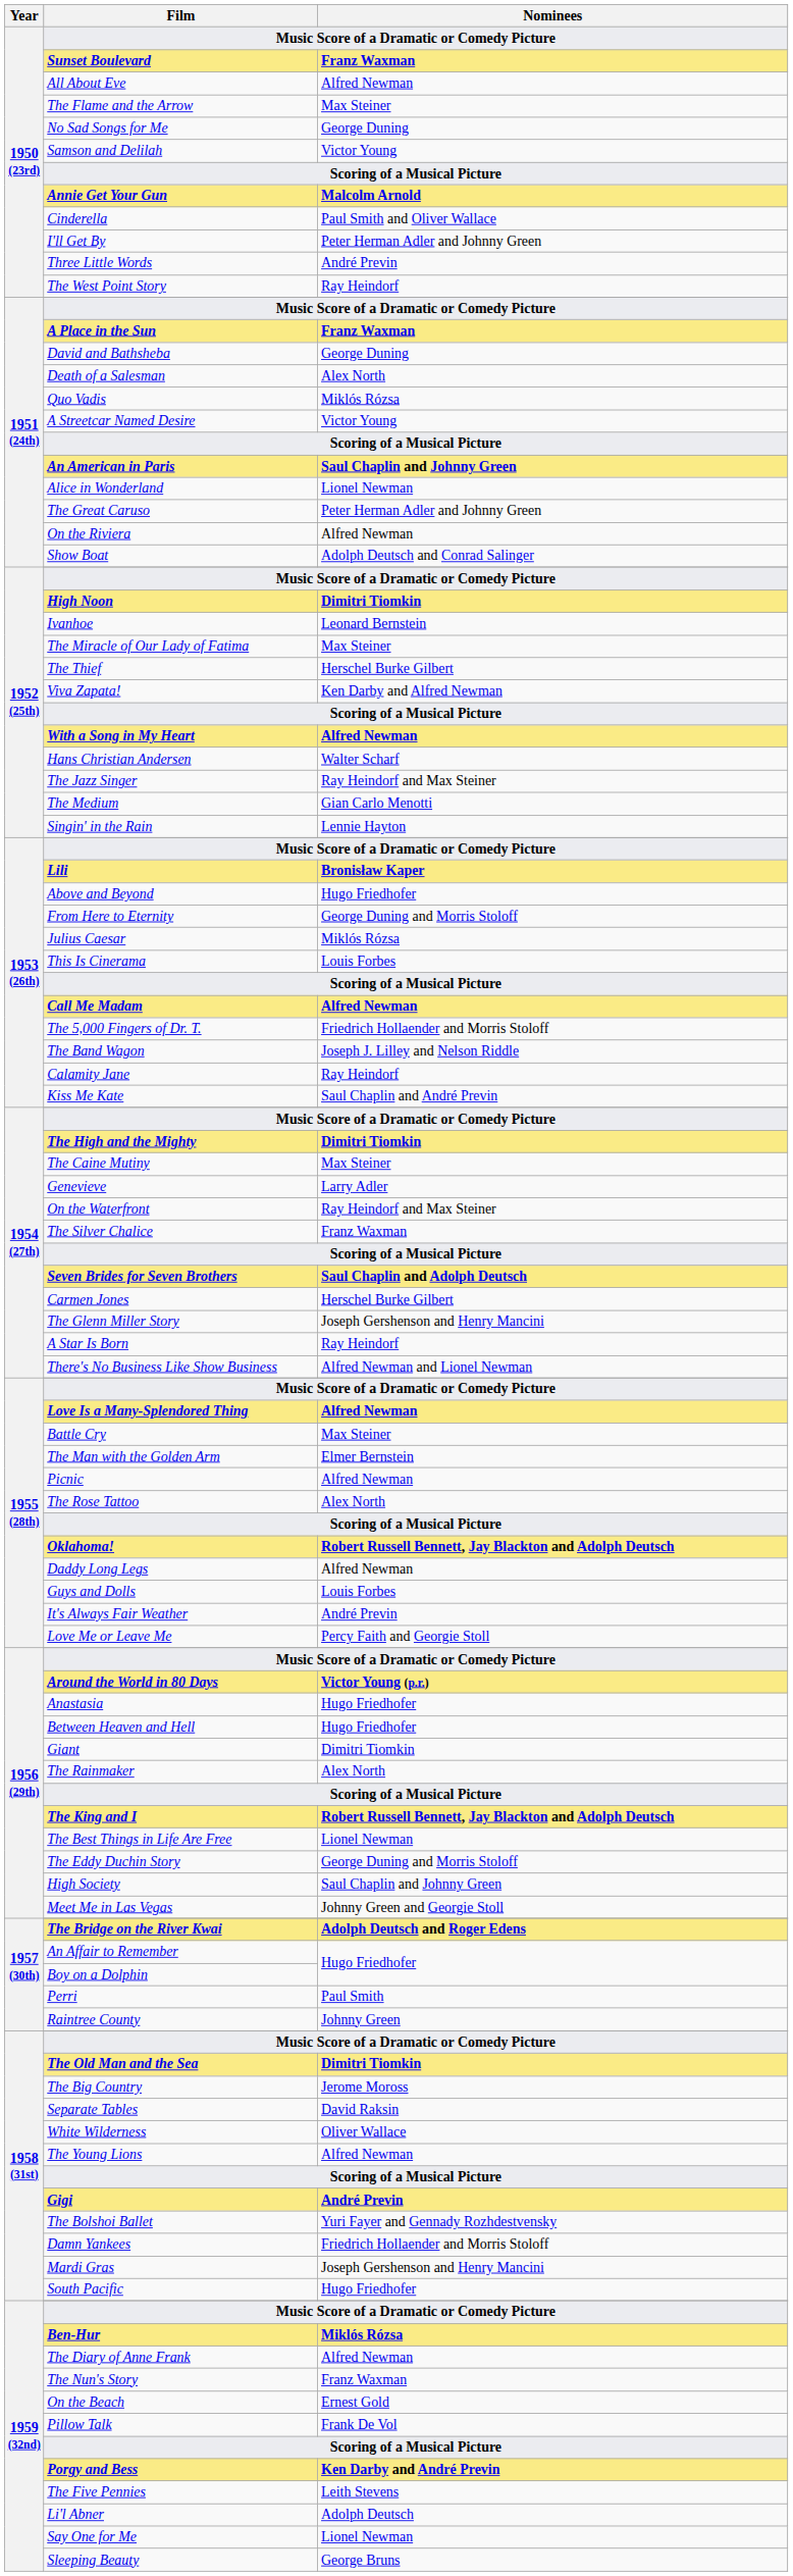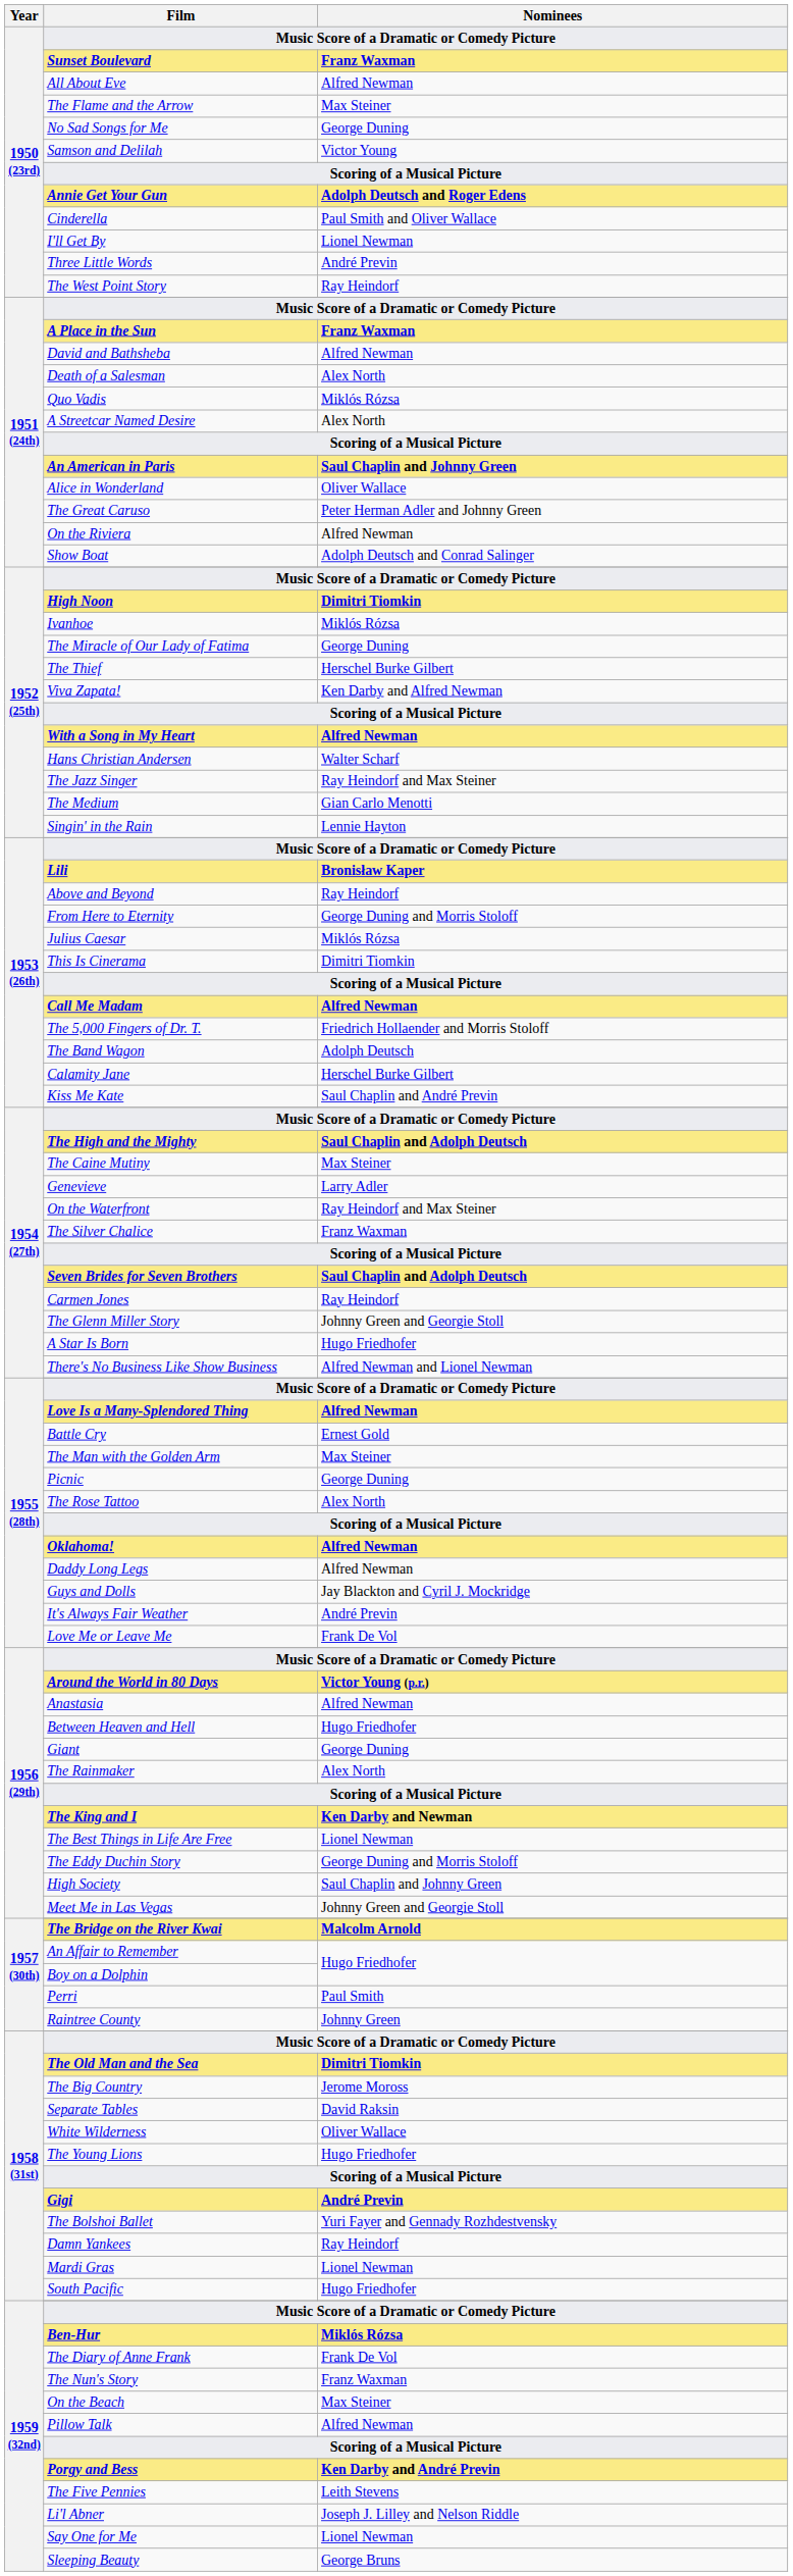 <table class="wikitable" style="width:100%">
 <tr bgcolor="#bebebe">
 <th width="5%">Year</th>
 <th width="35%">Film</th>
 <th width="60%">Nominees</th>
 </tr>
 <tr>
 <th rowspan="12"><a href='#'>1950</a><br><small><a href='#'>(23rd)</a></small></th>
 <td colspan="2" style="text-align:center; background:#EBECF0"><strong>Music Score of a Dramatic or Comedy Picture</strong></td>
 </tr>
 <tr style="background:#FAEB86">
 <td><strong><em><a href='#'>Sunset Boulevard</a></em></strong></td>
 <td><strong><a href='#'>Franz Waxman</a></strong></td>
 </tr>
 <tr>
 <td><em><a href='#'>All About Eve</a></em></td>
 <td><a href='#'>Alfred Newman</a></td>
 </tr>
 <tr>
 <td><em><a href='#'>The Flame and the Arrow</a></em></td>
 <td><a href='#'>Max Steiner</a></td>
 </tr>
 <tr>
 <td><em><a href='#'>No Sad Songs for Me</a></em></td>
 <td><a href='#'>George Duning</a></td>
 </tr>
 <tr>
 <td><em><a href='#'>Samson and Delilah</a></em></td>
 <td><a href='#'>Victor Young</a></td>
 </tr>
 <tr>
 <td colspan=2 style="text-align:center; background:#EBECF0"><strong>Scoring of a Musical Picture</strong></td>
 </tr>
 <tr style="background:#FAEB86">
 <td><strong><em><a href='#'>Annie Get Your Gun</a></em></strong></td>
-<td><strong><a href='#'>Malcolm Arnold</a></strong></td>
+<td><strong><a href='#'>Adolph Deutsch</a> and <a href='#'>Roger Edens</a></strong></td>
 </tr>
 <tr>
 <td><em><a href='#'>Cinderella</a></em></td>
 <td><a href='#'>Paul Smith</a> and <a href='#'>Oliver Wallace</a></td>
 </tr>
 <tr>
 <td><em><a href='#'>I'll Get By</a></em></td>
-<td><a href='#'>Peter Herman Adler</a> and Johnny Green</td>
+<td><a href='#'>Lionel Newman</a></td>
 </tr>
 <tr>
 <td><em><a href='#'>Three Little Words</a></em></td>
 <td><a href='#'>André Previn</a></td>
 </tr>
 <tr>
 <td><em><a href='#'>The West Point Story</a></em></td>
 <td><a href='#'>Ray Heindorf</a></td>
 </tr>
 <tr>
 <th rowspan="13" style="text-align:center"><a href='#'>1951</a><br><small><a href='#'>(24th)</a></small></th>
 </tr>
 <tr>
 <td colspan=2 style="text-align:center; background:#EBECF0"><strong>Music Score of a Dramatic or Comedy Picture</strong></td>
 </tr>
 <tr style="background:#FAEB86">
 <td><strong><em><a href='#'>A Place in the Sun</a></em></strong></td>
 <td><strong><a href='#'>Franz Waxman</a></strong></td>
 </tr>
 <tr>
 <td><em><a href='#'>David and Bathsheba</a></em></td>
-<td><a href='#'>George Duning</a></td>
+<td><a href='#'>Alfred Newman</a></td>
 </tr>
 <tr>
 <td><em><a href='#'>Death of a Salesman</a></em></td>
 <td><a href='#'>Alex North</a></td>
 </tr>
 <tr>
 <td><em><a href='#'>Quo Vadis</a></em></td>
 <td><a href='#'>Miklós Rózsa</a></td>
 </tr>
 <tr>
 <td><em><a href='#'>A Streetcar Named Desire</a></em></td>
-<td><a href='#'>Victor Young</a></td>
+<td>Alex North</td>
 </tr>
 <tr>
 <td colspan=2 style="text-align:center; background:#EBECF0"><strong>Scoring of a Musical Picture</strong></td>
 </tr>
 <tr style="background:#FAEB86">
 <td><strong><em><a href='#'>An American in Paris</a></em></strong></td>
 <td><strong><a href='#'>Saul Chaplin</a> and <a href='#'>Johnny Green</a></strong></td>
 </tr>
 <tr>
 <td><em><a href='#'>Alice in Wonderland</a></em></td>
-<td><a href='#'>Lionel Newman</a></td>
+<td><a href='#'>Oliver Wallace</a></td>
 </tr>
 <tr>
 <td><em><a href='#'>The Great Caruso</a></em></td>
 <td><a href='#'>Peter Herman Adler</a> and Johnny Green</td>
 </tr>
 <tr>
 <td><em><a href='#'>On the Riviera</a></em></td>
 <td>Alfred Newman</td>
 </tr>
 <tr>
 <td><em><a href='#'>Show Boat</a></em></td>
 <td><a href='#'>Adolph Deutsch</a> and <a href='#'>Conrad Salinger</a></td>
 </tr>
 <tr>
 <th rowspan="13" style="text-align:center"><a href='#'>1952</a><br><small><a href='#'>(25th)</a></small></th>
 </tr>
 <tr>
 <td colspan=2 style="text-align:center; background:#EBECF0"><strong>Music Score of a Dramatic or Comedy Picture</strong></td>
 </tr>
 <tr style="background:#FAEB86">
 <td><strong><em><a href='#'>High Noon</a></em></strong></td>
 <td><strong><a href='#'>Dimitri Tiomkin</a></strong></td>
 </tr>
 <tr>
 <td><em><a href='#'>Ivanhoe</a></em></td>
-<td><a href='#'>Leonard Bernstein</a></td>
+<td><a href='#'>Miklós Rózsa</a></td>
 </tr>
 <tr>
 <td><em><a href='#'>The Miracle of Our Lady of Fatima</a></em></td>
-<td><a href='#'>Max Steiner</a></td>
+<td><a href='#'>George Duning</a></td>
 </tr>
 <tr>
 <td><em><a href='#'>The Thief</a></em></td>
 <td><a href='#'>Herschel Burke Gilbert</a></td>
 </tr>
 <tr>
 <td><em><a href='#'>Viva Zapata!</a></em></td>
 <td><a href='#'>Ken Darby</a> and <a href='#'>Alfred Newman</a></td>
 </tr>
 <tr>
 <td colspan=2 style="text-align:center; background:#EBECF0"><strong>Scoring of a Musical Picture</strong></td>
 </tr>
 <tr style="background:#FAEB86">
 <td><strong><em><a href='#'>With a Song in My Heart</a></em></strong></td>
 <td><strong><a href='#'>Alfred Newman</a></strong></td>
 </tr>
 <tr>
 <td><em><a href='#'>Hans Christian Andersen</a></em></td>
 <td><a href='#'>Walter Scharf</a></td>
 </tr>
 <tr>
 <td><em><a href='#'>The Jazz Singer</a></em></td>
 <td><a href='#'>Ray Heindorf</a> and Max Steiner</td>
 </tr>
 <tr>
 <td><em><a href='#'>The Medium</a></em></td>
 <td><a href='#'>Gian Carlo Menotti</a></td>
 </tr>
 <tr>
 <td><em><a href='#'>Singin' in the Rain</a></em></td>
 <td><a href='#'>Lennie Hayton</a></td>
 </tr>
 <tr>
 <th rowspan="13" style="text-align:center"><a href='#'>1953</a><br><small><a href='#'>(26th)</a></small></th>
 </tr>
 <tr>
 <td colspan=2 style="text-align:center; background:#EBECF0"><strong>Music Score of a Dramatic or Comedy Picture</strong></td>
 </tr>
 <tr style="background:#FAEB86">
 <td><strong><em><a href='#'>Lili</a></em></strong></td>
 <td><strong><a href='#'>Bronisław Kaper</a></strong></td>
 </tr>
 <tr>
 <td><em><a href='#'>Above and Beyond</a></em></td>
-<td><a href='#'>Hugo Friedhofer</a></td>
+<td><a href='#'>Ray Heindorf</a></td>
 </tr>
 <tr>
 <td><em><a href='#'>From Here to Eternity</a></em></td>
 <td><a href='#'>George Duning</a> and <a href='#'>Morris Stoloff</a></td>
 </tr>
 <tr>
 <td><em><a href='#'>Julius Caesar</a></em></td>
 <td><a href='#'>Miklós Rózsa</a></td>
 </tr>
 <tr>
 <td><em><a href='#'>This Is Cinerama</a></em></td>
-<td><a href='#'>Louis Forbes</a></td>
+<td><a href='#'>Dimitri Tiomkin</a></td>
 </tr>
 <tr>
 <td colspan=2 style="text-align:center; background:#EBECF0"><strong>Scoring of a Musical Picture</strong></td>
 </tr>
 <tr style="background:#FAEB86">
 <td><strong><em><a href='#'>Call Me Madam</a></em></strong></td>
 <td><strong><a href='#'>Alfred Newman</a></strong></td>
 </tr>
 <tr>
 <td><em><a href='#'>The 5,000 Fingers of Dr. T.</a></em></td>
 <td><a href='#'>Friedrich Hollaender</a> and Morris Stoloff</td>
 </tr>
 <tr>
 <td><em><a href='#'>The Band Wagon</a></em></td>
-<td><a href='#'>Joseph J. Lilley</a> and <a href='#'>Nelson Riddle</a></td>
+<td><a href='#'>Adolph Deutsch</a></td>
 </tr>
 <tr>
 <td><em><a href='#'>Calamity Jane</a></em></td>
-<td><a href='#'>Ray Heindorf</a></td>
+<td><a href='#'>Herschel Burke Gilbert</a></td>
 </tr>
 <tr>
 <td><em><a href='#'>Kiss Me Kate</a></em></td>
 <td><a href='#'>Saul Chaplin</a> and <a href='#'>André Previn</a></td>
 </tr>
 <tr>
 <th rowspan="13" style="text-align:center"><a href='#'>1954</a><br><small><a href='#'>(27th)</a></small></th>
 </tr>
 <tr>
 <td colspan=2 style="text-align:center; background:#EBECF0"><strong>Music Score of a Dramatic or Comedy Picture</strong></td>
 </tr>
 <tr style="background:#FAEB86">
 <td><strong><em><a href='#'>The High and the Mighty</a></em></strong></td>
-<td><strong><a href='#'>Dimitri Tiomkin</a></strong></td>
+<td><strong><a href='#'>Saul Chaplin</a> and <a href='#'>Adolph Deutsch</a></strong></td>
 </tr>
 <tr>
 <td><em><a href='#'>The Caine Mutiny</a></em></td>
 <td><a href='#'>Max Steiner</a></td>
 </tr>
 <tr>
 <td><em><a href='#'>Genevieve</a></em></td>
 <td><a href='#'>Larry Adler</a></td>
 </tr>
 <tr>
 <td><em><a href='#'>On the Waterfront</a></em></td>
 <td><a href='#'>Ray Heindorf</a> and Max Steiner</td>
 </tr>
 <tr>
 <td><em><a href='#'>The Silver Chalice</a></em></td>
 <td><a href='#'>Franz Waxman</a></td>
 </tr>
 <tr>
 <td colspan=2 style="text-align:center; background:#EBECF0"><strong>Scoring of a Musical Picture</strong></td>
 </tr>
 <tr style="background:#FAEB86">
 <td><strong><em><a href='#'>Seven Brides for Seven Brothers</a></em></strong></td>
 <td><strong><a href='#'>Saul Chaplin</a> and <a href='#'>Adolph Deutsch</a></strong></td>
 </tr>
 <tr>
 <td><em><a href='#'>Carmen Jones</a></em></td>
-<td><a href='#'>Herschel Burke Gilbert</a></td>
+<td><a href='#'>Ray Heindorf</a></td>
 </tr>
 <tr>
 <td><em><a href='#'>The Glenn Miller Story</a></em></td>
-<td>Joseph Gershenson and <a href='#'>Henry Mancini</a></td>
+<td>Johnny Green and <a href='#'>Georgie Stoll</a></td>
 </tr>
 <tr>
 <td><em><a href='#'>A Star Is Born</a></em></td>
-<td><a href='#'>Ray Heindorf</a></td>
+<td><a href='#'>Hugo Friedhofer</a></td>
 </tr>
 <tr>
 <td><em><a href='#'>There's No Business Like Show Business</a></em></td>
 <td><a href='#'>Alfred Newman</a> and <a href='#'>Lionel Newman</a></td>
 </tr>
 <tr>
 <th rowspan="13" style="text-align:center"><a href='#'>1955</a><br><small><a href='#'>(28th)</a></small></th>
 </tr>
 <tr>
 <td colspan=2 style="text-align:center; background:#EBECF0"><strong>Music Score of a Dramatic or Comedy Picture</strong></td>
 </tr>
 <tr style="background:#FAEB86">
 <td><strong><em><a href='#'>Love Is a Many-Splendored Thing</a></em></strong></td>
 <td><strong><a href='#'>Alfred Newman</a></strong></td>
 </tr>
 <tr>
 <td><em><a href='#'>Battle Cry</a></em></td>
+<td><a href='#'>Ernest Gold</a></td>
+</tr>
+<tr>
+<td><em><a href='#'>The Man with the Golden Arm</a></em></td>
 <td><a href='#'>Max Steiner</a></td>
 </tr>
 <tr>
-<td><em><a href='#'>The Man with the Golden Arm</a></em></td>
-<td><a href='#'>Elmer Bernstein</a></td>
-</tr>
-<tr>
 <td><em><a href='#'>Picnic</a></em></td>
-<td><a href='#'>Alfred Newman</a></td>
+<td><a href='#'>George Duning</a></td>
 </tr>
 <tr>
 <td><em><a href='#'>The Rose Tattoo</a></em></td>
 <td><a href='#'>Alex North</a></td>
 </tr>
 <tr>
 <td colspan=2 style="text-align:center; background:#EBECF0"><strong>Scoring of a Musical Picture</strong></td>
 </tr>
 <tr style="background:#FAEB86">
 <td><strong><em><a href='#'>Oklahoma!</a></em></strong></td>
-<td><strong><a href='#'>Robert Russell Bennett</a>, <a href='#'>Jay Blackton</a> and <a href='#'>Adolph Deutsch</a></strong></td>
+<td><strong><a href='#'>Alfred Newman</a></strong></td>
 </tr>
 <tr>
 <td><em><a href='#'>Daddy Long Legs</a></em></td>
 <td>Alfred Newman</td>
 </tr>
 <tr>
 <td><em><a href='#'>Guys and Dolls</a></em></td>
-<td><a href='#'>Louis Forbes</a></td>
+<td>Jay Blackton and <a href='#'>Cyril J. Mockridge</a></td>
 </tr>
 <tr>
 <td><em><a href='#'>It's Always Fair Weather</a></em></td>
 <td><a href='#'>André Previn</a></td>
 </tr>
 <tr>
 <td><em><a href='#'>Love Me or Leave Me</a></em></td>
-<td><a href='#'>Percy Faith</a> and <a href='#'>Georgie Stoll</a></td>
+<td><a href='#'>Frank De Vol</a></td>
 </tr>
 <tr>
 <th rowspan="13" style="text-align:center"><a href='#'>1956</a><br><small><a href='#'>(29th)</a></small></th>
 </tr>
 <tr>
 <td colspan=2 style="text-align:center; background:#EBECF0"><strong>Music Score of a Dramatic or Comedy Picture</strong></td>
 </tr>
 <tr style="background:#FAEB86">
 <td><strong><em><a href='#'>Around the World in 80 Days</a></em></strong></td>
 <td><strong><a href='#'>Victor Young</a> <small>(<a href='#'>p.r.</a>)</small></strong></td>
 </tr>
 <tr>
 <td><em><a href='#'>Anastasia</a></em></td>
-<td><a href='#'>Hugo Friedhofer</a></td>
+<td><a href='#'>Alfred Newman</a></td>
 </tr>
 <tr>
 <td><em><a href='#'>Between Heaven and Hell</a></em></td>
 <td><a href='#'>Hugo Friedhofer</a></td>
 </tr>
 <tr>
 <td><em><a href='#'>Giant</a></em></td>
-<td><a href='#'>Dimitri Tiomkin</a></td>
+<td><a href='#'>George Duning</a></td>
 </tr>
 <tr>
 <td><em><a href='#'>The Rainmaker</a></em></td>
 <td><a href='#'>Alex North</a></td>
 </tr>
 <tr>
 <td colspan=2 style="text-align:center; background:#EBECF0"><strong>Scoring of a Musical Picture</strong></td>
 </tr>
 <tr style="background:#FAEB86">
 <td><strong><em><a href='#'>The King and I</a></em></strong></td>
-<td><strong><a href='#'>Robert Russell Bennett</a>, <a href='#'>Jay Blackton</a> and <a href='#'>Adolph Deutsch</a></strong></td>
+<td><strong><a href='#'>Ken Darby</a> and Newman</strong></td>
 </tr>
 <tr>
 <td><em><a href='#'>The Best Things in Life Are Free</a></em></td>
 <td><a href='#'>Lionel Newman</a></td>
 </tr>
 <tr>
 <td><em><a href='#'>The Eddy Duchin Story</a></em></td>
 <td><a href='#'>George Duning</a> and <a href='#'>Morris Stoloff</a></td>
 </tr>
 <tr>
 <td><em><a href='#'>High Society</a></em></td>
 <td><a href='#'>Saul Chaplin</a> and <a href='#'>Johnny Green</a></td>
 </tr>
 <tr>
 <td><em><a href='#'>Meet Me in Las Vegas</a></em></td>
 <td>Johnny Green and <a href='#'>Georgie Stoll</a></td>
 </tr>
 <tr>
 <th rowspan="6" style="text-align:center"><a href='#'>1957</a><br><small><a href='#'>(30th)</a></small> <br> <br></th>
 </tr>
 <tr style="background:#FAEB86">
 <td><strong><em><a href='#'>The Bridge on the River Kwai</a></em></strong></td>
-<td><strong><a href='#'>Adolph Deutsch</a> and <a href='#'>Roger Edens</a></strong></td>
+<td><strong><a href='#'>Malcolm Arnold</a></strong></td>
 </tr>
 <tr>
 <td><em><a href='#'>An Affair to Remember</a></em></td>
 <td rowspan="2"><a href='#'>Hugo Friedhofer</a></td>
 </tr>
 <tr>
 <td><em><a href='#'>Boy on a Dolphin</a></em></td>
 </tr>
 <tr>
 <td><em><a href='#'>Perri</a></em></td>
 <td><a href='#'>Paul Smith</a></td>
 </tr>
 <tr>
 <td><em><a href='#'>Raintree County</a></em></td>
 <td><a href='#'>Johnny Green</a></td>
 </tr>
 <tr>
 <th rowspan="13" style="text-align:center"><a href='#'>1958</a><br><small><a href='#'>(31st)</a></small></th>
 </tr>
 <tr>
 <td colspan=2 style="text-align:center; background:#EBECF0"><strong>Music Score of a Dramatic or Comedy Picture</strong></td>
 </tr>
 <tr style="background:#FAEB86">
 <td><strong><em><a href='#'>The Old Man and the Sea</a></em></strong></td>
 <td><strong><a href='#'>Dimitri Tiomkin</a></strong></td>
 </tr>
 <tr>
 <td><em><a href='#'>The Big Country</a></em></td>
 <td><a href='#'>Jerome Moross</a></td>
 </tr>
 <tr>
 <td><em><a href='#'>Separate Tables</a></em></td>
 <td><a href='#'>David Raksin</a></td>
 </tr>
 <tr>
 <td><em><a href='#'>White Wilderness</a></em></td>
 <td><a href='#'>Oliver Wallace</a></td>
 </tr>
 <tr>
 <td><em><a href='#'>The Young Lions</a></em></td>
-<td><a href='#'>Alfred Newman</a></td>
+<td><a href='#'>Hugo Friedhofer</a></td>
 </tr>
 <tr>
 <td colspan=2 style="text-align:center; background:#EBECF0"><strong>Scoring of a Musical Picture</strong></td>
 </tr>
 <tr style="background:#FAEB86">
 <td><strong><em><a href='#'>Gigi</a></em></strong></td>
 <td><strong><a href='#'>André Previn</a></strong></td>
 </tr>
 <tr>
 <td><em><a href='#'>The Bolshoi Ballet</a></em></td>
 <td><a href='#'>Yuri Fayer</a> and <a href='#'>Gennady Rozhdestvensky</a></td>
 </tr>
 <tr>
 <td><em><a href='#'>Damn Yankees</a></em></td>
-<td><a href='#'>Friedrich Hollaender</a> and Morris Stoloff</td>
+<td><a href='#'>Ray Heindorf</a></td>
 </tr>
 <tr>
 <td><em><a href='#'>Mardi Gras</a></em></td>
-<td>Joseph Gershenson and <a href='#'>Henry Mancini</a></td>
+<td><a href='#'>Lionel Newman</a></td>
 </tr>
 <tr>
 <td><em><a href='#'>South Pacific</a></em></td>
 <td><a href='#'>Hugo Friedhofer</a></td>
 </tr>
 <tr>
 <th rowspan="13" style="text-align:center"><a href='#'>1959</a><br><small><a href='#'>(32nd)</a></small></th>
 </tr>
 <tr>
 <td colspan=2 style="text-align:center; background:#EBECF0"><strong>Music Score of a Dramatic or Comedy Picture</strong></td>
 </tr>
 <tr style="background:#FAEB86">
 <td><strong><em><a href='#'>Ben-Hur</a></em></strong></td>
 <td><strong><a href='#'>Miklós Rózsa</a></strong></td>
 </tr>
 <tr>
 <td><em><a href='#'>The Diary of Anne Frank</a></em></td>
-<td><a href='#'>Alfred Newman</a></td>
+<td><a href='#'>Frank De Vol</a></td>
 </tr>
 <tr>
 <td><em><a href='#'>The Nun's Story</a></em></td>
 <td><a href='#'>Franz Waxman</a></td>
 </tr>
 <tr>
 <td><em><a href='#'>On the Beach</a></em></td>
-<td><a href='#'>Ernest Gold</a></td>
+<td><a href='#'>Max Steiner</a></td>
 </tr>
 <tr>
 <td><em><a href='#'>Pillow Talk</a></em></td>
-<td><a href='#'>Frank De Vol</a></td>
+<td><a href='#'>Alfred Newman</a></td>
 </tr>
 <tr>
 <td colspan=2 style="text-align:center; background:#EBECF0"><strong>Scoring of a Musical Picture</strong></td>
 </tr>
 <tr style="background:#FAEB86">
 <td><strong><em><a href='#'>Porgy and Bess</a></em></strong></td>
 <td><strong><a href='#'>Ken Darby</a> and <a href='#'>André Previn</a></strong></td>
 </tr>
 <tr>
 <td><em><a href='#'>The Five Pennies</a></em></td>
 <td><a href='#'>Leith Stevens</a></td>
 </tr>
 <tr>
 <td><em><a href='#'>Li'l Abner</a></em></td>
-<td><a href='#'>Adolph Deutsch</a></td>
+<td><a href='#'>Joseph J. Lilley</a> and <a href='#'>Nelson Riddle</a></td>
 </tr>
 <tr>
 <td><em><a href='#'>Say One for Me</a></em></td>
 <td><a href='#'>Lionel Newman</a></td>
 </tr>
 <tr>
 <td><em><a href='#'>Sleeping Beauty</a></em></td>
 <td><a href='#'>George Bruns</a></td>
 </tr>
 </table>
